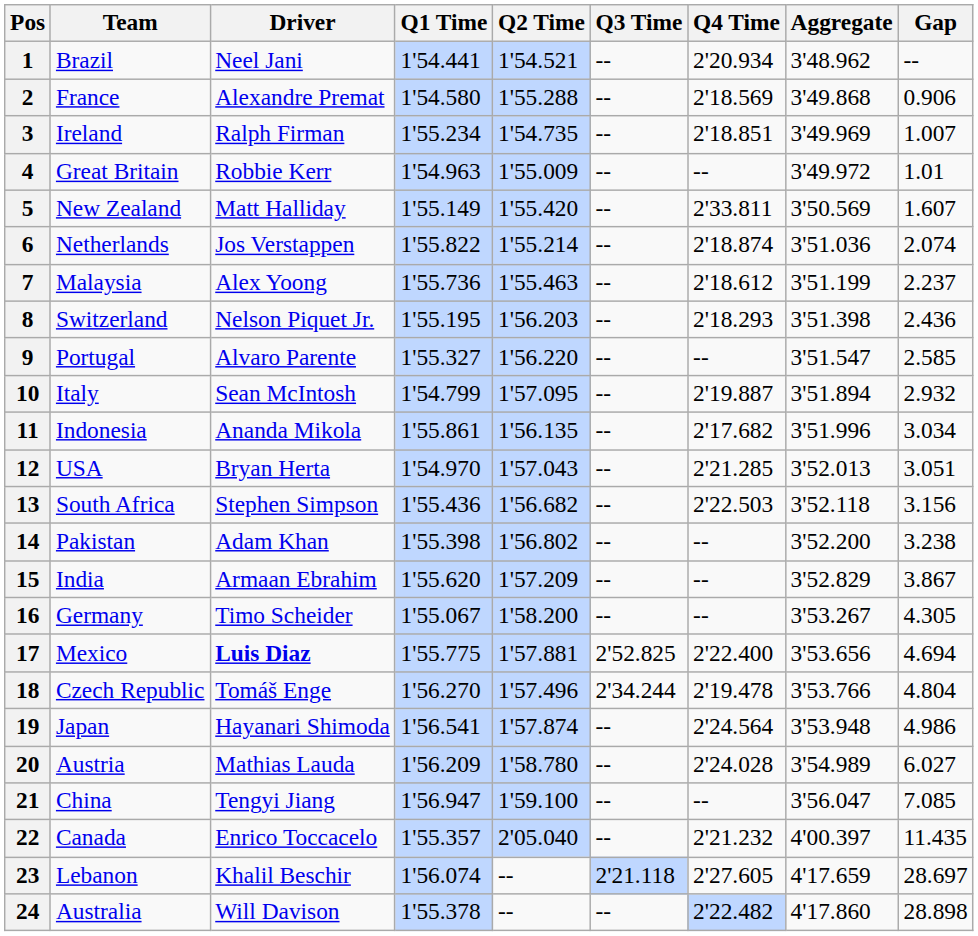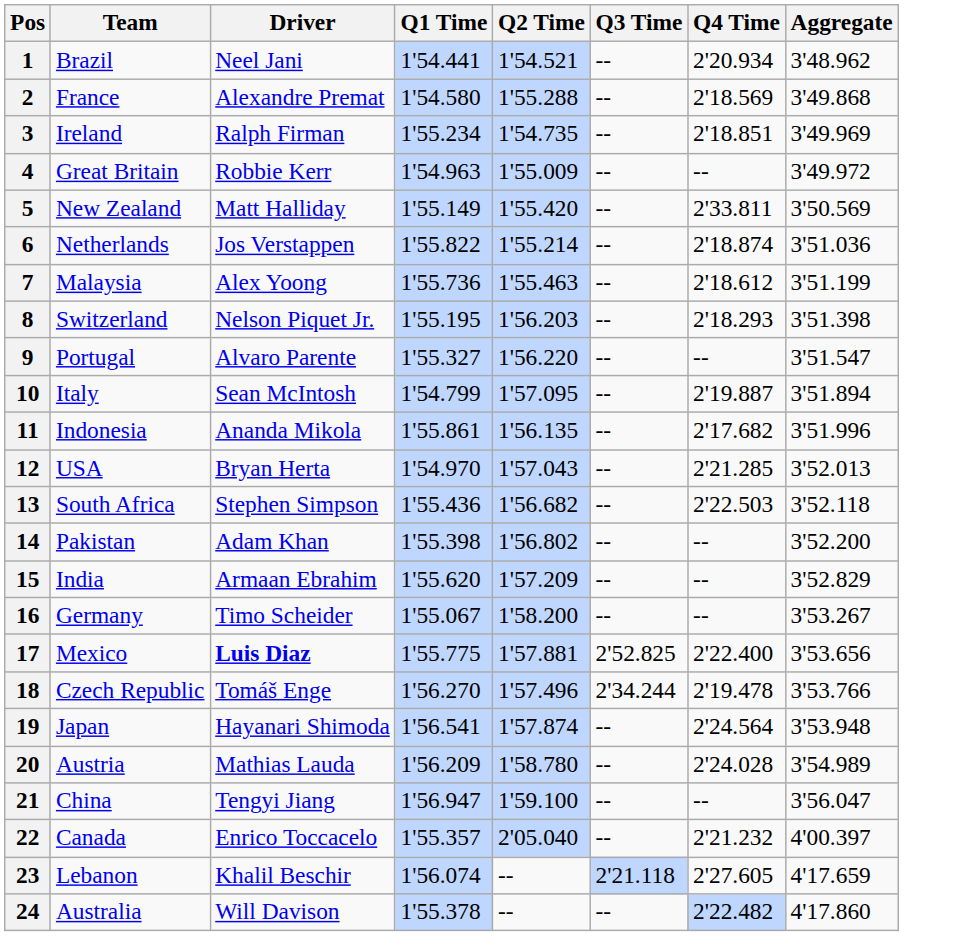 <table class="wikitable">
 <tr>
 <th>Pos</th>
 <th>Team</th>
 <th>Driver</th>
 <th>Q1 Time</th>
 <th>Q2 Time</th>
 <th>Q3 Time</th>
 <th>Q4 Time</th>
 <th>Aggregate</th>
-<th>Gap</th>
 </tr>
 <tr>
 <th>1</th>
 <td> <a href='#'>Brazil</a></td>
 <td><a href='#'>Neel Jani</a></td>
 <td style="background:#BFD7FF;">1'54.441</td>
 <td style="background:#BFD7FF;">1'54.521</td>
 <td>--</td>
 <td>2'20.934</td>
 <td>3'48.962</td>
-<td>--</td>
 </tr>
 <tr>
 <th>2</th>
 <td> <a href='#'>France</a></td>
 <td><a href='#'>Alexandre Premat</a></td>
 <td style="background:#BFD7FF;">1'54.580</td>
 <td style="background:#BFD7FF;">1'55.288</td>
 <td>--</td>
 <td>2'18.569</td>
 <td>3'49.868</td>
-<td>0.906</td>
 </tr>
 <tr>
 <th>3</th>
 <td> <a href='#'>Ireland</a></td>
 <td><a href='#'>Ralph Firman</a></td>
 <td style="background:#BFD7FF;">1'55.234</td>
 <td style="background:#BFD7FF;">1'54.735</td>
 <td>--</td>
 <td>2'18.851</td>
 <td>3'49.969</td>
-<td>1.007</td>
 </tr>
 <tr>
 <th>4</th>
 <td> <a href='#'>Great Britain</a></td>
 <td><a href='#'>Robbie Kerr</a></td>
 <td style="background:#BFD7FF;">1'54.963</td>
 <td style="background:#BFD7FF;">1'55.009</td>
 <td>--</td>
 <td>--</td>
 <td>3'49.972</td>
-<td>1.01</td>
 </tr>
 <tr>
 <th>5</th>
 <td> <a href='#'>New Zealand</a></td>
 <td><a href='#'>Matt Halliday</a></td>
 <td style="background:#BFD7FF;">1'55.149</td>
 <td style="background:#BFD7FF;">1'55.420</td>
 <td>--</td>
 <td>2'33.811</td>
 <td>3'50.569</td>
-<td>1.607</td>
 </tr>
 <tr>
 <th>6</th>
 <td> <a href='#'>Netherlands</a></td>
 <td><a href='#'>Jos Verstappen</a></td>
 <td style="background:#BFD7FF;">1'55.822</td>
 <td style="background:#BFD7FF;">1'55.214</td>
 <td>--</td>
 <td>2'18.874</td>
 <td>3'51.036</td>
-<td>2.074</td>
 </tr>
 <tr>
 <th>7</th>
 <td> <a href='#'>Malaysia</a></td>
 <td><a href='#'>Alex Yoong</a></td>
 <td style="background:#BFD7FF;">1'55.736</td>
 <td style="background:#BFD7FF;">1'55.463</td>
 <td>--</td>
 <td>2'18.612</td>
 <td>3'51.199</td>
-<td>2.237</td>
 </tr>
 <tr>
 <th>8</th>
 <td> <a href='#'>Switzerland</a></td>
 <td><a href='#'>Nelson Piquet Jr.</a></td>
 <td style="background:#BFD7FF;">1'55.195</td>
 <td style="background:#BFD7FF;">1'56.203</td>
 <td>--</td>
 <td>2'18.293</td>
 <td>3'51.398</td>
-<td>2.436</td>
 </tr>
 <tr>
 <th>9</th>
 <td> <a href='#'>Portugal</a></td>
 <td><a href='#'>Alvaro Parente</a></td>
 <td style="background:#BFD7FF;">1'55.327</td>
 <td style="background:#BFD7FF;">1'56.220</td>
 <td>--</td>
 <td>--</td>
 <td>3'51.547</td>
-<td>2.585</td>
 </tr>
 <tr>
 <th>10</th>
 <td> <a href='#'>Italy</a></td>
 <td><a href='#'>Sean McIntosh</a></td>
 <td style="background:#BFD7FF;">1'54.799</td>
 <td style="background:#BFD7FF;">1'57.095</td>
 <td>--</td>
 <td>2'19.887</td>
 <td>3'51.894</td>
-<td>2.932</td>
 </tr>
 <tr>
 <th>11</th>
 <td> <a href='#'>Indonesia</a></td>
 <td><a href='#'>Ananda Mikola</a></td>
 <td style="background:#BFD7FF;">1'55.861</td>
 <td style="background:#BFD7FF;">1'56.135</td>
 <td>--</td>
 <td>2'17.682</td>
 <td>3'51.996</td>
-<td>3.034</td>
 </tr>
 <tr>
 <th>12</th>
 <td> <a href='#'>USA</a></td>
 <td><a href='#'>Bryan Herta</a></td>
 <td style="background:#BFD7FF;">1'54.970</td>
 <td style="background:#BFD7FF;">1'57.043</td>
 <td>--</td>
 <td>2'21.285</td>
 <td>3'52.013</td>
-<td>3.051</td>
 </tr>
 <tr>
 <th>13</th>
 <td> <a href='#'>South Africa</a></td>
 <td><a href='#'>Stephen Simpson</a></td>
 <td style="background:#BFD7FF;">1'55.436</td>
 <td style="background:#BFD7FF;">1'56.682</td>
 <td>--</td>
 <td>2'22.503</td>
 <td>3'52.118</td>
-<td>3.156</td>
 </tr>
 <tr>
 <th>14</th>
 <td> <a href='#'>Pakistan</a></td>
 <td><a href='#'>Adam Khan</a></td>
 <td style="background:#BFD7FF;">1'55.398</td>
 <td style="background:#BFD7FF;">1'56.802</td>
 <td>--</td>
 <td>--</td>
 <td>3'52.200</td>
-<td>3.238</td>
 </tr>
 <tr>
 <th>15</th>
 <td> <a href='#'>India</a></td>
 <td><a href='#'>Armaan Ebrahim</a></td>
 <td style="background:#BFD7FF;">1'55.620</td>
 <td style="background:#BFD7FF;">1'57.209</td>
 <td>--</td>
 <td>--</td>
 <td>3'52.829</td>
-<td>3.867</td>
 </tr>
 <tr>
 <th>16</th>
 <td> <a href='#'>Germany</a></td>
 <td><a href='#'>Timo Scheider</a></td>
 <td style="background:#BFD7FF;">1'55.067</td>
 <td style="background:#BFD7FF;">1'58.200</td>
 <td>--</td>
 <td>--</td>
 <td>3'53.267</td>
-<td>4.305</td>
 </tr>
 <tr>
 <th>17</th>
 <td> <a href='#'>Mexico</a></td>
 <td><strong><a href='#'>Luis Diaz</a></strong></td>
 <td style="background:#BFD7FF;">1'55.775</td>
 <td style="background:#BFD7FF;">1'57.881</td>
 <td>2'52.825</td>
 <td>2'22.400</td>
 <td>3'53.656</td>
-<td>4.694</td>
 </tr>
 <tr>
 <th>18</th>
 <td> <a href='#'>Czech Republic</a></td>
 <td><a href='#'>Tomáš Enge</a></td>
 <td style="background:#BFD7FF;">1'56.270</td>
 <td style="background:#BFD7FF;">1'57.496</td>
 <td>2'34.244</td>
 <td>2'19.478</td>
 <td>3'53.766</td>
-<td>4.804</td>
 </tr>
 <tr>
 <th>19</th>
 <td> <a href='#'>Japan</a></td>
 <td><a href='#'>Hayanari Shimoda</a></td>
 <td style="background:#BFD7FF;">1'56.541</td>
 <td style="background:#BFD7FF;">1'57.874</td>
 <td>--</td>
 <td>2'24.564</td>
 <td>3'53.948</td>
-<td>4.986</td>
 </tr>
 <tr>
 <th>20</th>
 <td> <a href='#'>Austria</a></td>
 <td><a href='#'>Mathias Lauda</a></td>
 <td style="background:#BFD7FF;">1'56.209</td>
 <td style="background:#BFD7FF;">1'58.780</td>
 <td>--</td>
 <td>2'24.028</td>
 <td>3'54.989</td>
-<td>6.027</td>
 </tr>
 <tr>
 <th>21</th>
 <td> <a href='#'>China</a></td>
 <td><a href='#'>Tengyi Jiang</a></td>
 <td style="background:#BFD7FF;">1'56.947</td>
 <td style="background:#BFD7FF;">1'59.100</td>
 <td>--</td>
 <td>--</td>
 <td>3'56.047</td>
-<td>7.085</td>
 </tr>
 <tr>
 <th>22</th>
 <td> <a href='#'>Canada</a></td>
 <td><a href='#'>Enrico Toccacelo</a></td>
 <td style="background:#BFD7FF;">1'55.357</td>
 <td style="background:#BFD7FF;">2'05.040</td>
 <td>--</td>
 <td>2'21.232</td>
 <td>4'00.397</td>
-<td>11.435</td>
 </tr>
 <tr>
 <th>23</th>
 <td> <a href='#'>Lebanon</a></td>
 <td><a href='#'>Khalil Beschir</a></td>
 <td style="background:#BFD7FF;">1'56.074</td>
 <td>--</td>
 <td style="background:#BFD7FF;">2'21.118</td>
 <td>2'27.605</td>
 <td>4'17.659</td>
-<td>28.697</td>
 </tr>
 <tr>
 <th>24</th>
 <td> <a href='#'>Australia</a></td>
 <td><a href='#'>Will Davison</a></td>
 <td style="background:#BFD7FF;">1'55.378</td>
 <td>--</td>
 <td>--</td>
 <td style="background:#BFD7FF;">2'22.482</td>
 <td>4'17.860</td>
-<td>28.898</td>
 </tr>
 </table>
